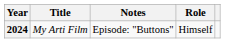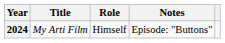 <table class="wikitable plainrowheaders">
 <tr>
 <th scope="col">Year</th>
 <th scope="col">Title</th>
+<th scope="col">Role</th>
 <th scope="col">Notes</th>
-<th scope="col">Role</th>
 <th scope="col" class="unsortable"></th>
 </tr>
 <tr>
 <th scope="row">2024</th>
 <td><em>My Arti Film</em></td>
+<td>Himself</td>
 <td>Episode: "Buttons"</td>
-<td>Himself</td>
 <td style="text-align:center"></td>
 </tr>
 </table>
